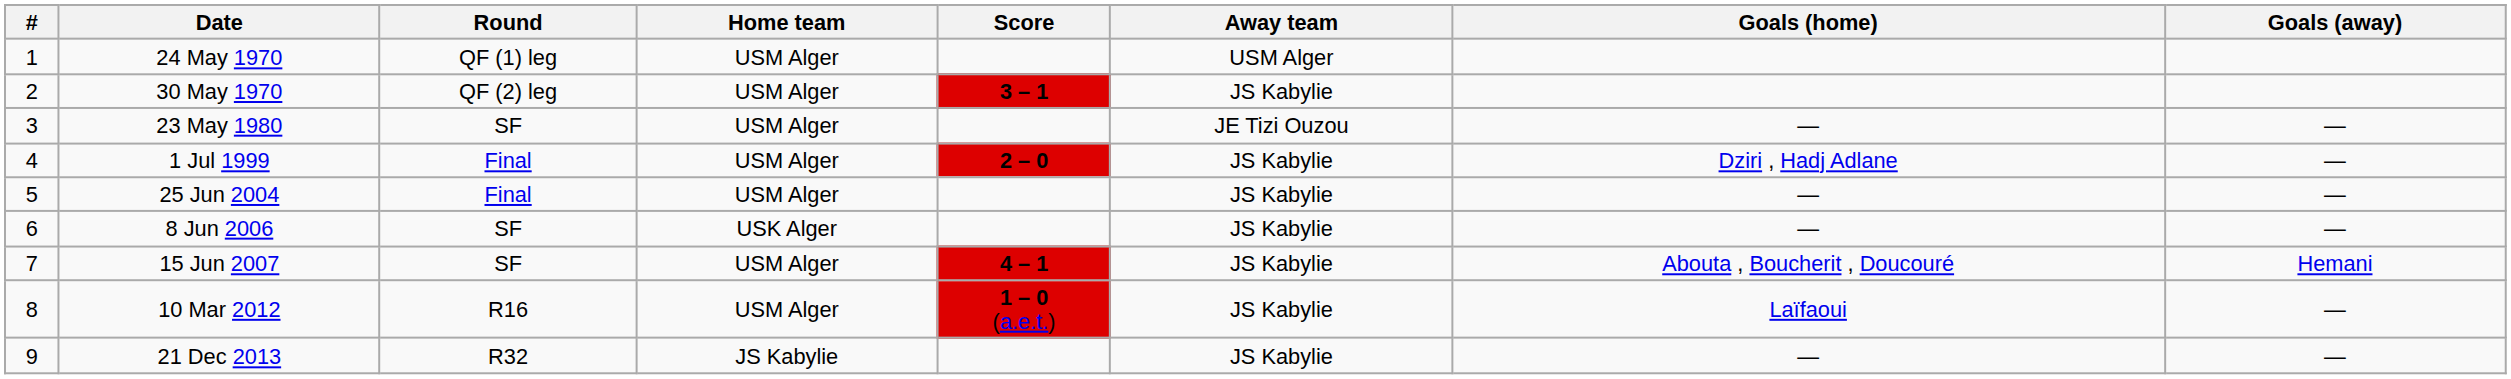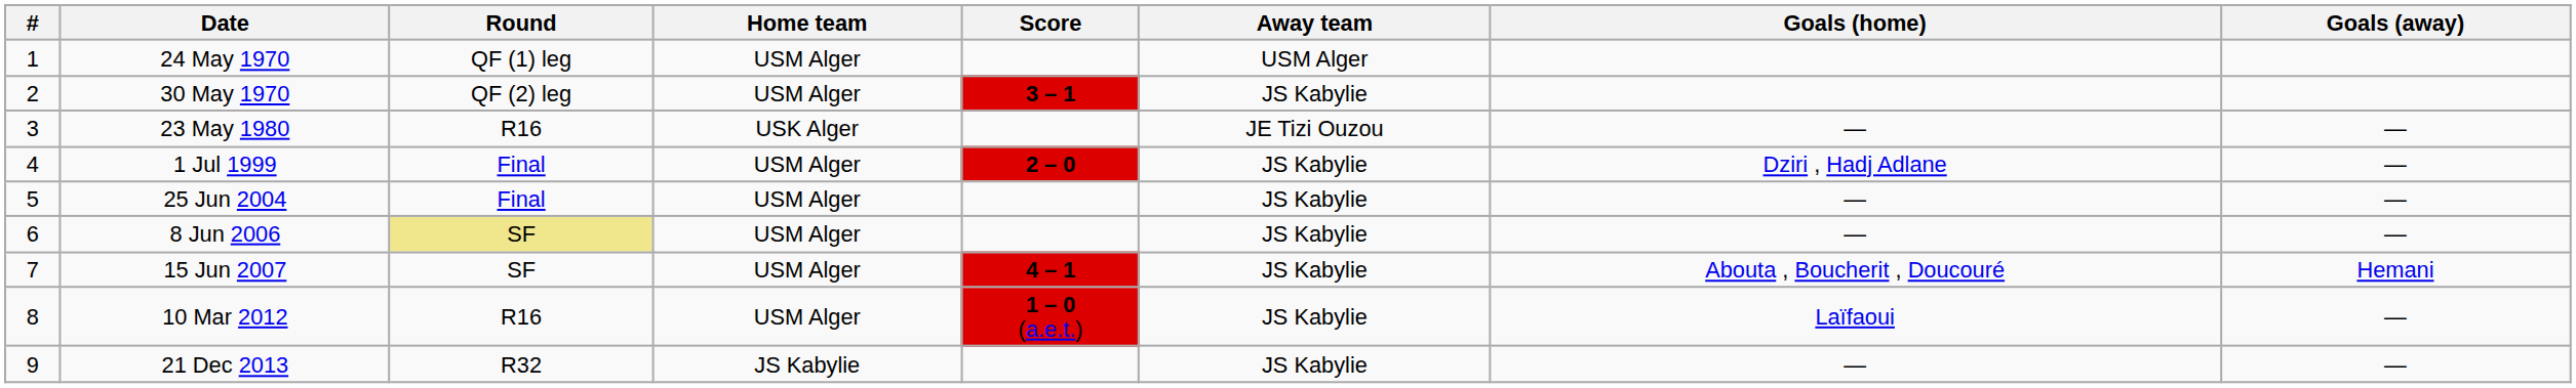 <table class="wikitable" style="width:100%; margin:0 left; font-size: 11px; text-align:center">
 <tr>
 <th>#</th>
 <th>Date</th>
 <th>Round</th>
 <th>Home team</th>
 <th>Score</th>
 <th>Away team</th>
 <th>Goals (home)</th>
 <th>Goals (away)</th>
 </tr>
 <tr>
 <td>1</td>
 <td>24 May <a href='#'>1970</a></td>
 <td>QF (1) leg</td>
 <td>USM Alger</td>
 <td></td>
 <td>USM Alger</td>
 <td></td>
 <td></td>
 </tr>
 <tr>
 <td>2</td>
 <td>30 May <a href='#'>1970</a></td>
 <td>QF (2) leg</td>
 <td>USM Alger</td>
 <td style="background:#d00;"><span><strong>3 – 1</strong></span></td>
 <td>JS Kabylie</td>
 <td></td>
 <td></td>
 </tr>
 <tr>
 <td>3</td>
 <td>23 May <a href='#'>1980</a></td>
-<td>SF</td>
-<td>USM Alger</td>
+<td>R16</td>
+<td>USK Alger</td>
 <td></td>
 <td>JE Tizi Ouzou</td>
 <td>—</td>
 <td>—</td>
 </tr>
 <tr>
 <td>4</td>
 <td>1 Jul <a href='#'>1999</a></td>
 <td><a href='#'>Final</a></td>
 <td>USM Alger</td>
 <td style="background:#d00;"><span><strong>2 – 0</strong></span></td>
 <td>JS Kabylie</td>
 <td><a href='#'>Dziri</a> , <a href='#'>Hadj Adlane</a> </td>
 <td>—</td>
 </tr>
 <tr>
 <td>5</td>
 <td>25 Jun <a href='#'>2004</a></td>
 <td><a href='#'>Final</a></td>
 <td>USM Alger</td>
 <td></td>
 <td>JS Kabylie</td>
 <td>—</td>
 <td>—</td>
 </tr>
 <tr>
 <td>6</td>
 <td>8 Jun <a href='#'>2006</a></td>
-<td>SF</td>
-<td>USK Alger</td>
+<td style="background: khaki;">SF</td>
+<td>USM Alger</td>
 <td></td>
 <td>JS Kabylie</td>
 <td>—</td>
 <td>—</td>
 </tr>
 <tr>
 <td>7</td>
 <td>15 Jun <a href='#'>2007</a></td>
 <td>SF</td>
 <td>USM Alger</td>
 <td style="background:#d00;"><span><strong>4 – 1</strong></span></td>
 <td>JS Kabylie</td>
 <td><a href='#'>Abouta</a> , <a href='#'>Boucherit</a> , <a href='#'>Doucouré</a> </td>
 <td><a href='#'>Hemani</a> </td>
 </tr>
 <tr>
 <td>8</td>
 <td>10 Mar <a href='#'>2012</a></td>
 <td>R16</td>
 <td>USM Alger</td>
 <td style="background:#d00;"><span><strong>1 – 0</strong><br>(<a href='#'>a.e.t.</a>)</span></td>
 <td>JS Kabylie</td>
 <td><a href='#'>Laïfaoui</a> </td>
 <td>—</td>
 </tr>
 <tr>
 <td>9</td>
 <td>21 Dec <a href='#'>2013</a></td>
 <td>R32</td>
 <td>JS Kabylie</td>
 <td></td>
 <td>JS Kabylie</td>
 <td>—</td>
 <td>—</td>
 </tr>
 </table>
